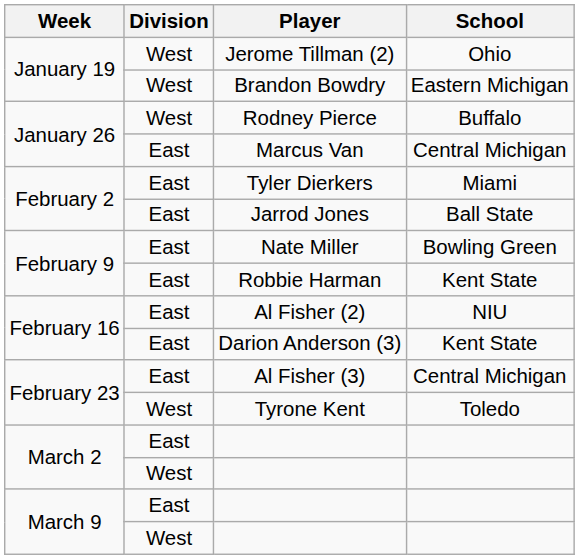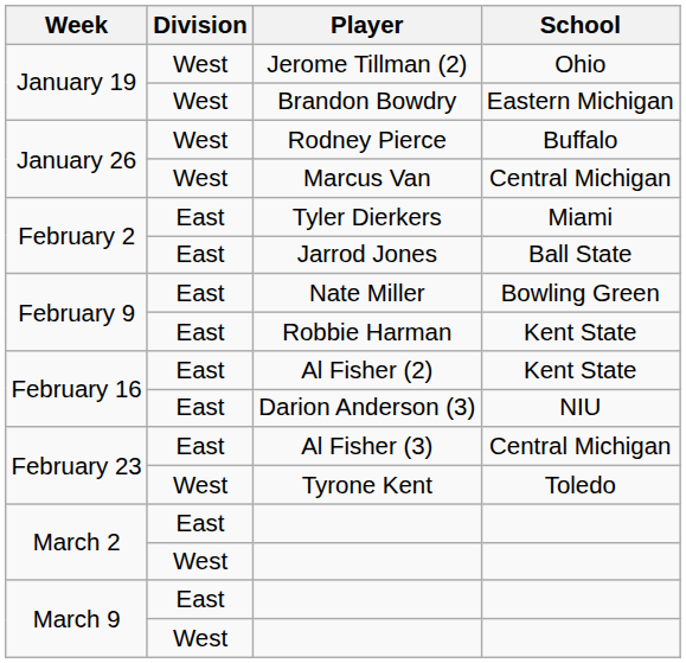 <table class="wikitable" style="text-align:center; font-size:90%;">
 <tr>
 <th>Week</th>
 <th>Division</th>
 <th>Player</th>
 <th>School</th>
 </tr>
 <tr>
 <td rowspan=2>January 19</td>
 <td>West</td>
 <td>Jerome Tillman (2)</td>
 <td>Ohio</td>
 </tr>
 <tr>
 <td>West</td>
 <td>Brandon Bowdry</td>
 <td>Eastern Michigan</td>
 </tr>
 <tr>
 <td rowspan=2>January 26</td>
 <td>West</td>
 <td>Rodney Pierce</td>
 <td>Buffalo</td>
 </tr>
 <tr>
-<td>East</td>
+<td>West</td>
 <td>Marcus Van</td>
 <td>Central Michigan</td>
 </tr>
 <tr>
 <td rowspan=2>February 2</td>
 <td>East</td>
 <td>Tyler Dierkers</td>
 <td>Miami</td>
 </tr>
 <tr>
 <td>East</td>
 <td>Jarrod Jones</td>
 <td>Ball State</td>
 </tr>
 <tr>
 <td rowspan=2>February 9</td>
 <td>East</td>
 <td>Nate Miller</td>
 <td>Bowling Green</td>
 </tr>
 <tr>
 <td>East</td>
 <td>Robbie Harman</td>
 <td>Kent State</td>
 </tr>
 <tr>
 <td rowspan=2>February 16</td>
 <td>East</td>
 <td>Al Fisher (2)</td>
-<td>NIU</td>
+<td>Kent State</td>
 </tr>
 <tr>
 <td>East</td>
 <td>Darion Anderson (3)</td>
-<td>Kent State</td>
+<td>NIU</td>
 </tr>
 <tr>
 <td rowspan=2>February 23</td>
 <td>East</td>
 <td>Al Fisher (3)</td>
 <td>Central Michigan</td>
 </tr>
 <tr>
 <td>West</td>
 <td>Tyrone Kent</td>
 <td>Toledo</td>
 </tr>
 <tr>
 <td rowspan=2>March 2</td>
 <td>East</td>
 <td></td>
 <td></td>
 </tr>
 <tr>
 <td>West</td>
 <td></td>
 <td></td>
 </tr>
 <tr>
 <td rowspan=2>March 9</td>
 <td>East</td>
 <td></td>
 <td></td>
 </tr>
 <tr>
 <td>West</td>
 <td></td>
 <td></td>
 </tr>
 </table>
